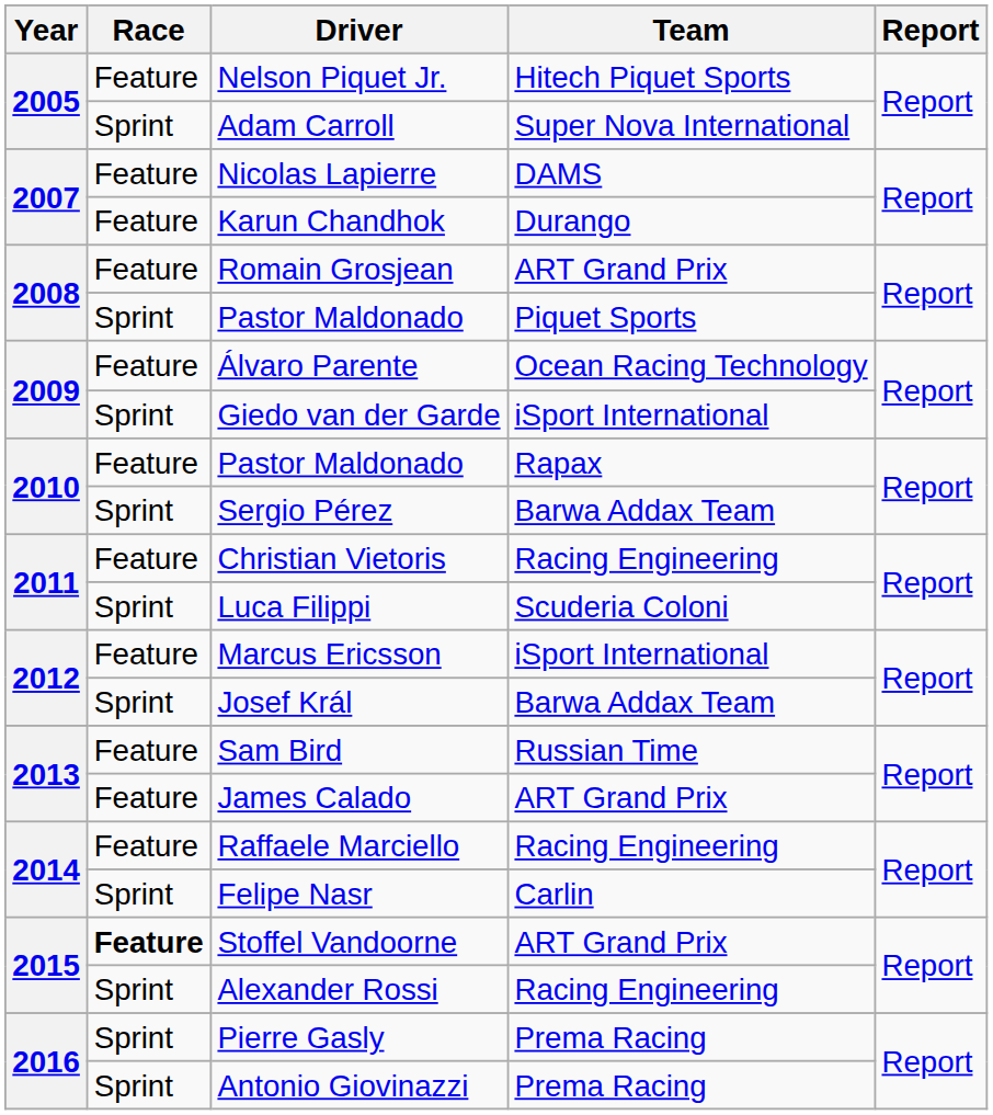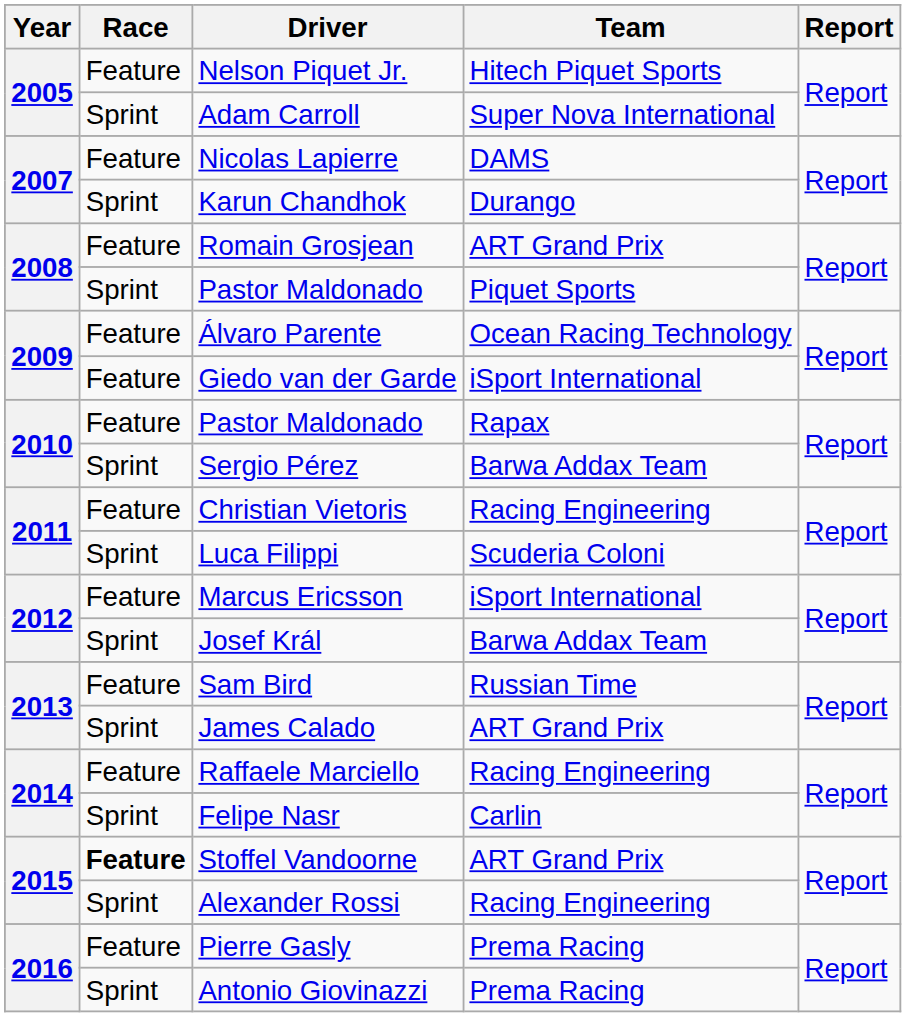 <table class="wikitable" style="font-size:95%;">
 <tr>
 <th>Year</th>
 <th>Race</th>
 <th>Driver</th>
 <th>Team</th>
 <th>Report</th>
 </tr>
 <tr>
 <th rowspan=2><a href='#'>2005</a></th>
 <td>Feature</td>
 <td> <a href='#'>Nelson Piquet Jr.</a></td>
 <td><a href='#'>Hitech Piquet Sports</a></td>
 <td rowspan=2><a href='#'>Report</a></td>
 </tr>
 <tr>
 <td>Sprint</td>
 <td> <a href='#'>Adam Carroll</a></td>
 <td><a href='#'>Super Nova International</a></td>
 </tr>
 <tr>
 <th rowspan=2><a href='#'>2007</a></th>
 <td>Feature</td>
 <td> <a href='#'>Nicolas Lapierre</a></td>
 <td><a href='#'>DAMS</a></td>
 <td rowspan=2><a href='#'>Report</a></td>
 </tr>
 <tr>
-<td>Feature</td>
+<td>Sprint</td>
 <td> <a href='#'>Karun Chandhok</a></td>
 <td><a href='#'>Durango</a></td>
 </tr>
 <tr>
 <th rowspan=2><a href='#'>2008</a></th>
 <td>Feature</td>
 <td> <a href='#'>Romain Grosjean</a></td>
 <td><a href='#'>ART Grand Prix</a></td>
 <td rowspan=2><a href='#'>Report</a></td>
 </tr>
 <tr>
 <td>Sprint</td>
 <td> <a href='#'>Pastor Maldonado</a></td>
 <td><a href='#'>Piquet Sports</a></td>
 </tr>
 <tr>
 <th rowspan=2><a href='#'>2009</a></th>
 <td>Feature</td>
 <td> <a href='#'>Álvaro Parente</a></td>
 <td><a href='#'>Ocean Racing Technology</a></td>
 <td rowspan=2><a href='#'>Report</a></td>
 </tr>
 <tr>
-<td>Sprint</td>
+<td>Feature</td>
 <td> <a href='#'>Giedo van der Garde</a></td>
 <td><a href='#'>iSport International</a></td>
 </tr>
 <tr>
 <th rowspan=2><a href='#'>2010</a></th>
 <td>Feature</td>
 <td> <a href='#'>Pastor Maldonado</a></td>
 <td><a href='#'>Rapax</a></td>
 <td rowspan=2><a href='#'>Report</a></td>
 </tr>
 <tr>
 <td>Sprint</td>
 <td> <a href='#'>Sergio Pérez</a></td>
 <td><a href='#'>Barwa Addax Team</a></td>
 </tr>
 <tr>
 <th rowspan=2><a href='#'>2011</a></th>
 <td>Feature</td>
 <td> <a href='#'>Christian Vietoris</a></td>
 <td><a href='#'>Racing Engineering</a></td>
 <td rowspan=2><a href='#'>Report</a></td>
 </tr>
 <tr>
 <td>Sprint</td>
 <td> <a href='#'>Luca Filippi</a></td>
 <td><a href='#'>Scuderia Coloni</a></td>
 </tr>
 <tr>
 <th rowspan=2><a href='#'>2012</a></th>
 <td>Feature</td>
 <td> <a href='#'>Marcus Ericsson</a></td>
 <td><a href='#'>iSport International</a></td>
 <td rowspan=2><a href='#'>Report</a></td>
 </tr>
 <tr>
 <td>Sprint</td>
 <td> <a href='#'>Josef Král</a></td>
 <td><a href='#'>Barwa Addax Team</a></td>
 </tr>
 <tr>
 <th rowspan=2><a href='#'>2013</a></th>
 <td>Feature</td>
 <td> <a href='#'>Sam Bird</a></td>
 <td><a href='#'>Russian Time</a></td>
 <td rowspan=2><a href='#'>Report</a></td>
 </tr>
 <tr>
-<td>Feature</td>
+<td>Sprint</td>
 <td> <a href='#'>James Calado</a></td>
 <td><a href='#'>ART Grand Prix</a></td>
 </tr>
 <tr>
 <th rowspan=2><a href='#'>2014</a></th>
 <td>Feature</td>
 <td> <a href='#'>Raffaele Marciello</a></td>
 <td><a href='#'>Racing Engineering</a></td>
 <td rowspan=2><a href='#'>Report</a></td>
 </tr>
 <tr>
 <td>Sprint</td>
 <td> <a href='#'>Felipe Nasr</a></td>
 <td><a href='#'>Carlin</a></td>
 </tr>
 <tr>
 <th rowspan=2><a href='#'>2015</a></th>
 <td><strong>Feature</strong></td>
 <td> <a href='#'>Stoffel Vandoorne</a></td>
 <td><a href='#'>ART Grand Prix</a></td>
 <td rowspan=2><a href='#'>Report</a></td>
 </tr>
 <tr>
 <td>Sprint</td>
 <td> <a href='#'>Alexander Rossi</a></td>
 <td><a href='#'>Racing Engineering</a></td>
 </tr>
 <tr>
 <th rowspan=2><a href='#'>2016</a></th>
-<td>Sprint</td>
+<td>Feature</td>
 <td> <a href='#'>Pierre Gasly</a></td>
 <td><a href='#'>Prema Racing</a></td>
 <td rowspan=2><a href='#'>Report</a></td>
 </tr>
 <tr>
 <td>Sprint</td>
 <td> <a href='#'>Antonio Giovinazzi</a></td>
 <td><a href='#'>Prema Racing</a></td>
 </tr>
 </table>
